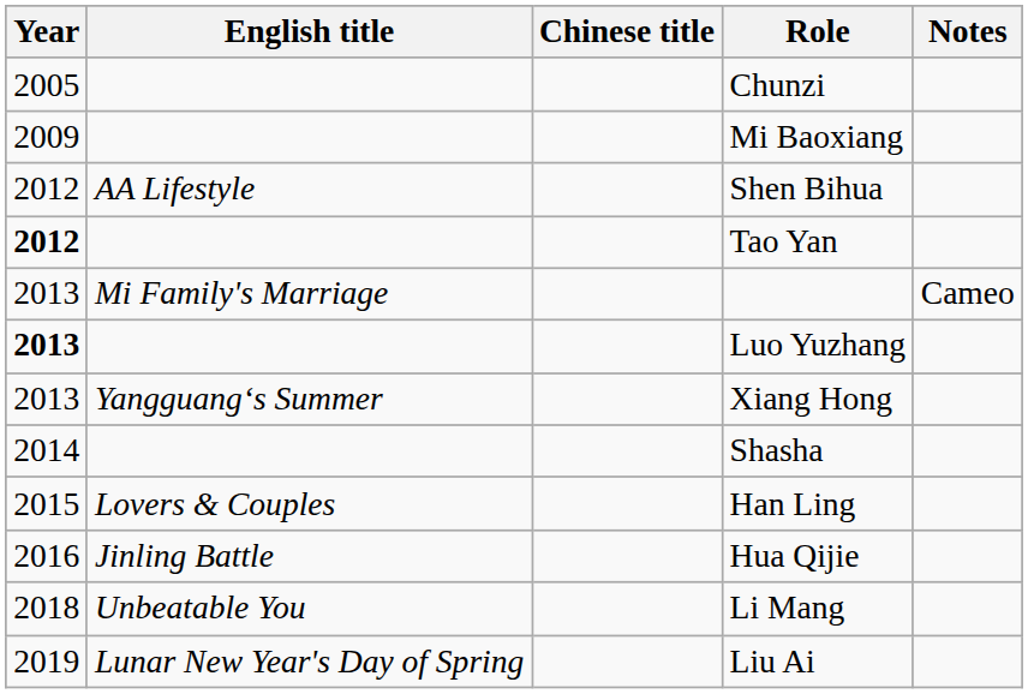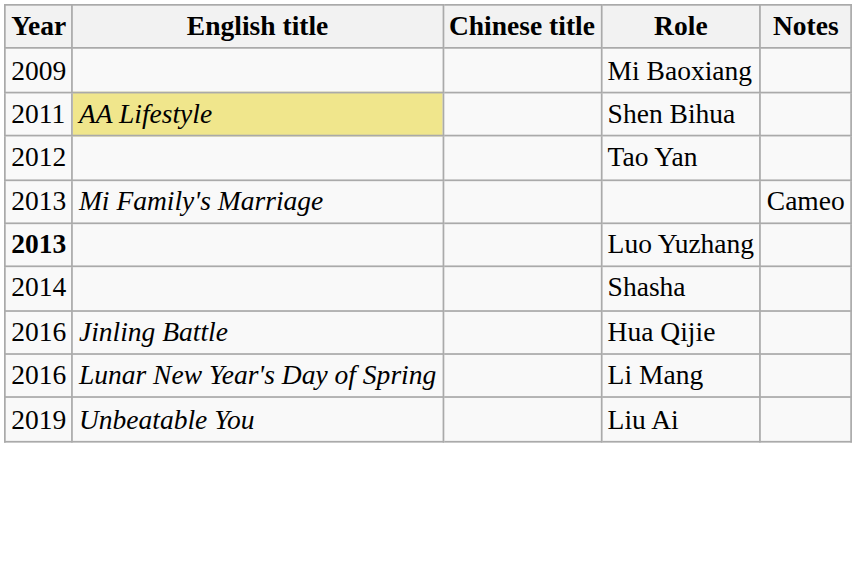 <table class="wikitable sortable">
 <tr>
 <th>Year</th>
 <th>English title</th>
 <th>Chinese title</th>
 <th>Role</th>
 <th ! class="unsortable">Notes</th>
 </tr>
 <tr>
-<td>2005</td>
-<td></td>
-<td></td>
-<td>Chunzi</td>
-<td></td>
-</tr>
-<tr>
 <td>2009</td>
 <td></td>
 <td></td>
 <td>Mi Baoxiang</td>
 <td></td>
 </tr>
 <tr>
-<td>2012</td>
-<td><em>AA Lifestyle</em></td>
+<td>2011</td>
+<td style="background: khaki;"><em>AA Lifestyle</em></td>
 <td></td>
 <td>Shen Bihua</td>
 <td></td>
 </tr>
 <tr>
-<td><strong>2012</strong></td>
+<td>2012</td>
 <td></td>
 <td></td>
 <td>Tao Yan</td>
 <td></td>
 </tr>
 <tr>
 <td>2013</td>
 <td><em>Mi Family's Marriage</em></td>
 <td></td>
 <td></td>
 <td>Cameo</td>
 </tr>
 <tr>
 <td><strong>2013</strong></td>
 <td></td>
 <td></td>
 <td>Luo Yuzhang</td>
 <td></td>
 </tr>
 <tr>
-<td>2013</td>
-<td><em>Yangguang‘s Summer</em></td>
-<td></td>
-<td>Xiang Hong</td>
-<td></td>
-</tr>
-<tr>
 <td>2014</td>
 <td></td>
 <td></td>
 <td>Shasha</td>
-<td></td>
-</tr>
-<tr>
-<td>2015</td>
-<td><em>Lovers & Couples</em></td>
-<td></td>
-<td>Han Ling</td>
 <td></td>
 </tr>
 <tr>
 <td>2016</td>
 <td><em>Jinling Battle</em></td>
 <td></td>
 <td>Hua Qijie</td>
 <td></td>
 </tr>
 <tr>
-<td>2018</td>
-<td><em>Unbeatable You</em></td>
+<td>2016</td>
+<td><em>Lunar New Year's Day of Spring</em></td>
 <td></td>
 <td>Li Mang</td>
 <td></td>
 </tr>
 <tr>
 <td>2019</td>
-<td><em>Lunar New Year's Day of Spring</em></td>
+<td><em>Unbeatable You</em></td>
 <td></td>
 <td>Liu Ai</td>
 <td></td>
 </tr>
 </table>
